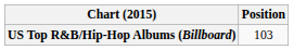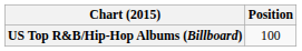 <table class="wikitable plainrowheaders" style="text-align:center">
 <tr>
 <th scope="col">Chart (2015)</th>
 <th scope="col">Position</th>
 </tr>
 <tr>
 <th scope="row">US Top R&B/Hip-Hop Albums (<em>Billboard</em>)</th>
-<td>103</td>
+<td>100</td>
 </tr>
 </table>
